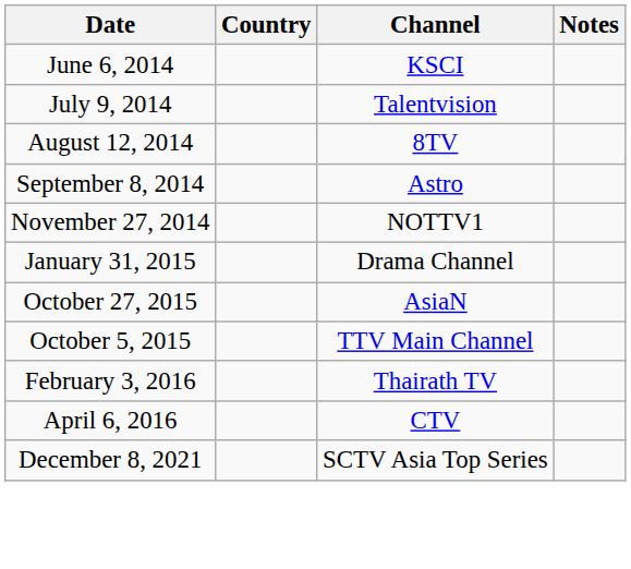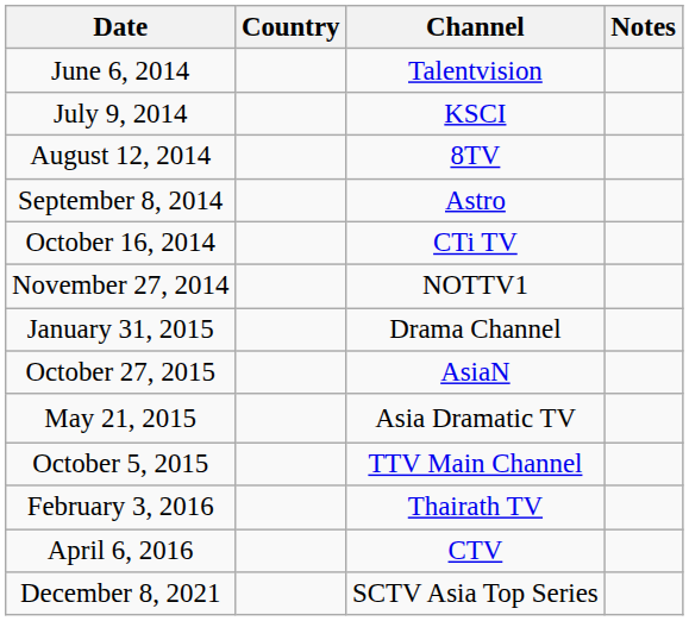 <table class="wikitable" style="text-align:center">
 <tr>
 <th>Date</th>
 <th>Country</th>
 <th>Channel</th>
 <th>Notes</th>
 </tr>
 <tr>
 <td>June 6, 2014</td>
 <td></td>
-<td><a href='#'>KSCI</a></td>
+<td><a href='#'>Talentvision</a></td>
 <td></td>
 </tr>
 <tr>
 <td>July 9, 2014</td>
 <td></td>
-<td><a href='#'>Talentvision</a></td>
+<td><a href='#'>KSCI</a></td>
 <td></td>
 </tr>
 <tr>
 <td>August 12, 2014</td>
 <td></td>
 <td><a href='#'>8TV</a></td>
 <td></td>
 </tr>
 <tr>
 <td>September 8, 2014</td>
 <td></td>
 <td><a href='#'>Astro</a></td>
+<td></td>
+</tr>
+<tr>
+<td>October 16, 2014</td>
+<td></td>
+<td><a href='#'>CTi TV</a></td>
 <td></td>
 </tr>
 <tr>
 <td>November 27, 2014</td>
 <td></td>
 <td>NOTTV1</td>
 <td></td>
 </tr>
 <tr>
 <td>January 31, 2015</td>
 <td></td>
 <td>Drama Channel</td>
 <td></td>
 </tr>
 <tr>
 <td>October 27, 2015</td>
 <td></td>
 <td><a href='#'>AsiaN</a></td>
+<td></td>
+</tr>
+<tr>
+<td>May 21, 2015</td>
+<td></td>
+<td>Asia Dramatic TV　</td>
 <td></td>
 </tr>
 <tr>
 <td>October 5, 2015</td>
 <td></td>
 <td><a href='#'>TTV Main Channel</a></td>
 <td></td>
 </tr>
 <tr>
 <td>February 3, 2016</td>
 <td></td>
 <td><a href='#'>Thairath TV</a></td>
 <td></td>
 </tr>
 <tr>
 <td>April 6, 2016</td>
 <td></td>
 <td><a href='#'>CTV</a></td>
 <td></td>
 </tr>
 <tr>
 <td>December 8, 2021</td>
 <td></td>
 <td>SCTV Asia Top Series</td>
 <td></td>
 </tr>
 </table>
